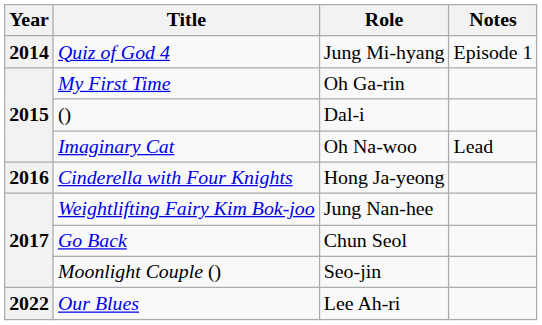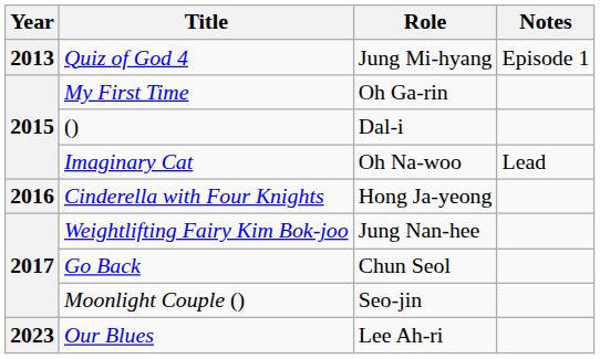 <table class="wikitable  plainrowheaders">
 <tr>
 <th scope="col">Year</th>
 <th scope="col">Title</th>
 <th scope="col">Role</th>
 <th scope="col">Notes</th>
 </tr>
 <tr>
-<th scope="row">2014</th>
+<th scope="row">2013</th>
 <td><em><a href='#'>Quiz of God 4</a></em></td>
 <td>Jung Mi-hyang</td>
 <td>Episode 1</td>
 </tr>
 <tr>
 <th rowspan="3" scope="row">2015</th>
 <td><em><a href='#'>My First Time</a></em></td>
 <td>Oh Ga-rin</td>
 <td></td>
 </tr>
 <tr>
 <td><em></em> ()</td>
 <td>Dal-i</td>
 <td></td>
 </tr>
 <tr>
 <td><em><a href='#'>Imaginary Cat</a></em></td>
 <td>Oh Na-woo</td>
 <td>Lead</td>
 </tr>
 <tr>
 <th scope="row">2016</th>
 <td><em><a href='#'>Cinderella with Four Knights</a></em></td>
 <td>Hong Ja-yeong</td>
 <td></td>
 </tr>
 <tr>
 <th rowspan="3" scope="row">2017</th>
 <td><em><a href='#'>Weightlifting Fairy Kim Bok-joo</a></em></td>
 <td>Jung Nan-hee</td>
 <td></td>
 </tr>
 <tr>
 <td><em><a href='#'>Go Back</a></em></td>
 <td>Chun Seol</td>
 <td></td>
 </tr>
 <tr>
 <td><em>Moonlight Couple</em> ()</td>
 <td>Seo-jin</td>
 <td></td>
 </tr>
 <tr>
-<th scope="row">2022</th>
+<th scope="row">2023</th>
 <td><em><a href='#'>Our Blues</a></em></td>
 <td>Lee Ah-ri</td>
 <td></td>
 </tr>
 </table>
